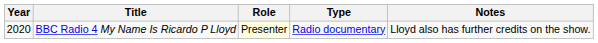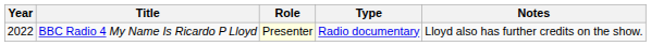 <table class="wikitable">
 <tr>
 <th>Year</th>
 <th>Title</th>
 <th>Role</th>
 <th>Type</th>
 <th>Notes</th>
 </tr>
 <tr>
-<td>2020</td>
+<td>2022</td>
 <td><a href='#'>BBC Radio 4</a>  <em>My Name Is Ricardo P Lloyd </em></td>
 <td style="background: lightyellow;">Presenter</td>
 <td><a href='#'>Radio documentary</a></td>
 <td>Lloyd also has further credits on the show.</td>
 </tr>
 </table>
